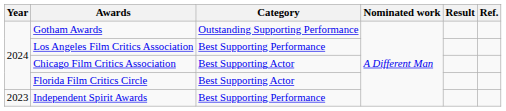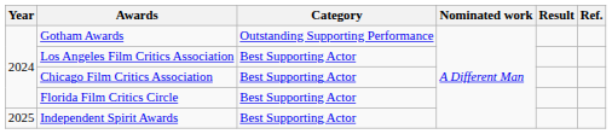 <table class="wikitable">
 <tr>
 <th scope="col">Year</th>
 <th scope="col">Awards</th>
 <th>Category</th>
 <th scope="col">Nominated work</th>
 <th scope="col">Result</th>
 <th>Ref.</th>
 </tr>
 <tr>
 <td rowspan="4">2024</td>
 <td><a href='#'>Gotham Awards</a></td>
 <td><a href='#'>Outstanding Supporting Performance</a></td>
 <td rowspan="5"><em><a href='#'>A Different Man</a></em></td>
 <td></td>
 <td></td>
 </tr>
 <tr>
 <td><a href='#'>Los Angeles Film Critics Association</a></td>
-<td><a href='#'>Best Supporting Performance</a></td>
+<td><a href='#'>Best Supporting Actor</a></td>
 <td></td>
 <td></td>
 </tr>
 <tr>
 <td><a href='#'>Chicago Film Critics Association</a></td>
 <td><a href='#'>Best Supporting Actor</a></td>
 <td></td>
 <td></td>
 </tr>
 <tr>
 <td><a href='#'>Florida Film Critics Circle</a></td>
 <td><a href='#'>Best Supporting Actor</a></td>
 <td></td>
 <td></td>
 </tr>
 <tr>
-<td>2023</td>
+<td>2025</td>
 <td><a href='#'>Independent Spirit Awards</a></td>
-<td><a href='#'>Best Supporting Performance</a></td>
+<td><a href='#'>Best Supporting Actor</a></td>
 <td></td>
 <td></td>
 </tr>
 </table>
